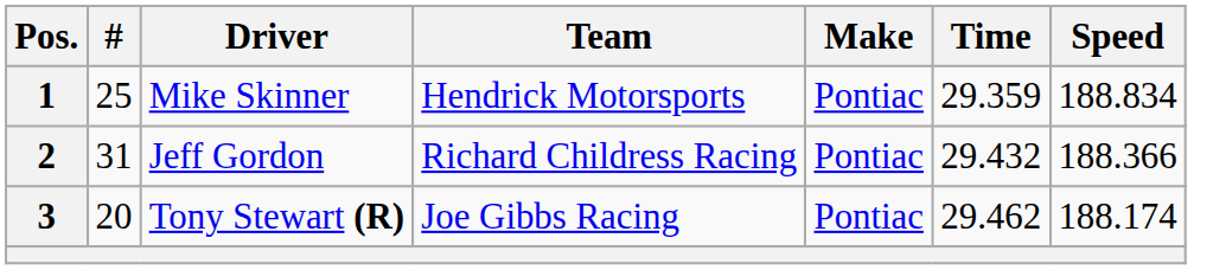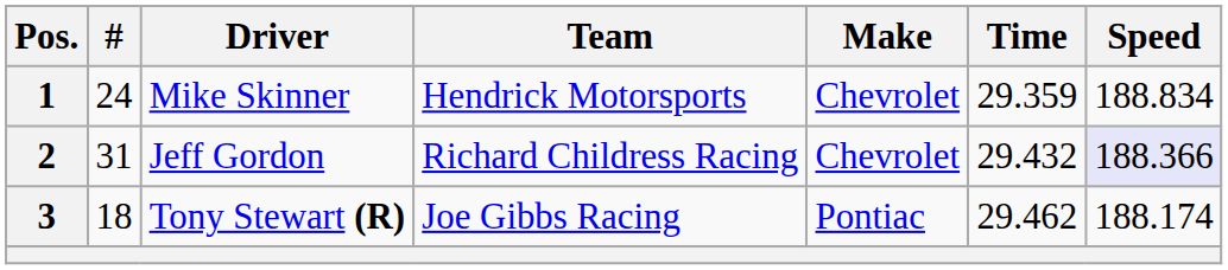 <table class="wikitable" style="font-size:95%">
 <tr>
 <th>Pos.</th>
 <th>#</th>
 <th>Driver</th>
 <th>Team</th>
 <th>Make</th>
 <th>Time</th>
 <th>Speed</th>
 </tr>
 <tr>
 <th>1</th>
-<td>25</td>
+<td>24</td>
 <td><a href='#'>Mike Skinner</a></td>
 <td><a href='#'>Hendrick Motorsports</a></td>
-<td><a href='#'>Pontiac</a></td>
+<td><a href='#'>Chevrolet</a></td>
 <td>29.359</td>
 <td>188.834</td>
 </tr>
 <tr>
 <th>2</th>
 <td>31</td>
 <td><a href='#'>Jeff Gordon</a></td>
 <td><a href='#'>Richard Childress Racing</a></td>
-<td><a href='#'>Pontiac</a></td>
+<td><a href='#'>Chevrolet</a></td>
 <td>29.432</td>
-<td>188.366</td>
+<td style="background: lavender;">188.366</td>
 </tr>
 <tr>
 <th>3</th>
-<td>20</td>
+<td>18</td>
 <td><a href='#'>Tony Stewart</a> <strong>(R)</strong></td>
 <td><a href='#'>Joe Gibbs Racing</a></td>
 <td><a href='#'>Pontiac</a></td>
 <td>29.462</td>
 <td>188.174</td>
 </tr>
 <tr>
 <th colspan="7"></th>
 </tr>
 </table>
